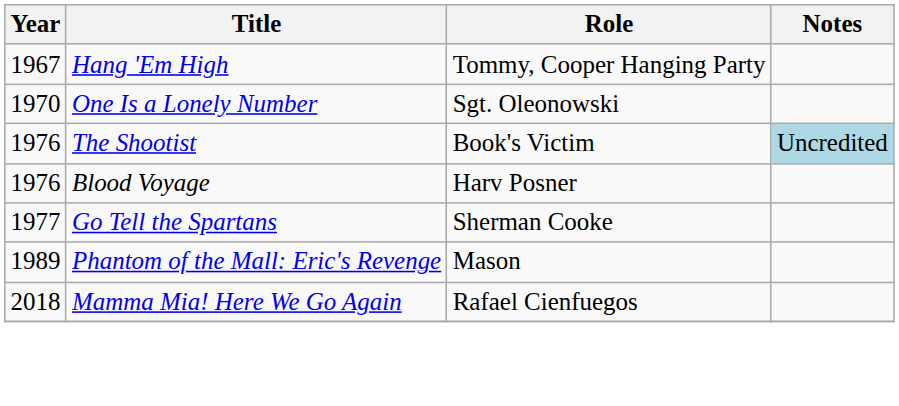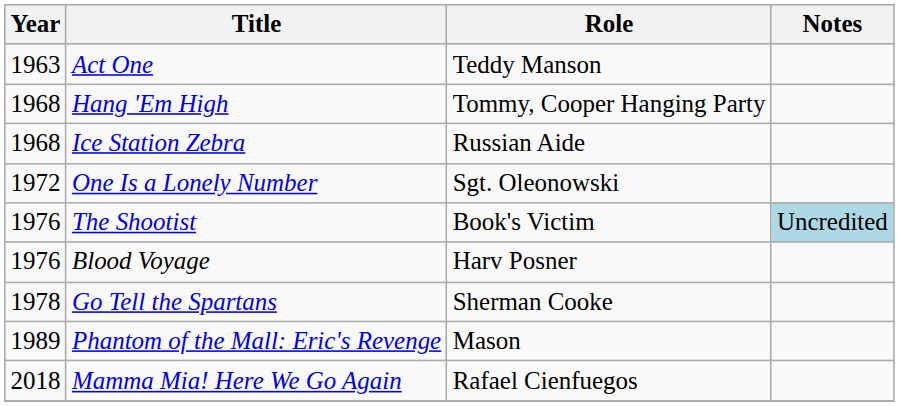 <table class="wikitable">
 <tr>
 <th>Year</th>
 <th>Title</th>
 <th>Role</th>
 <th class="unsortable">Notes</th>
 </tr>
 <tr>
-<td>1967</td>
+<td>1963</td>
+<td><em><a href='#'>Act One</a></em></td>
+<td>Teddy Manson</td>
+<td></td>
+</tr>
+<tr>
+<td>1968</td>
 <td><em><a href='#'>Hang 'Em High</a></em></td>
 <td>Tommy, Cooper Hanging Party</td>
 <td></td>
 </tr>
 <tr>
-<td>1970</td>
+<td>1968</td>
+<td><em><a href='#'>Ice Station Zebra</a></em></td>
+<td>Russian Aide</td>
+<td></td>
+</tr>
+<tr>
+<td>1972</td>
 <td><em><a href='#'>One Is a Lonely Number</a></em></td>
 <td>Sgt. Oleonowski</td>
 <td></td>
 </tr>
 <tr>
 <td>1976</td>
 <td><em><a href='#'>The Shootist</a></em></td>
 <td>Book's Victim</td>
 <td style="background: lightblue;">Uncredited</td>
 </tr>
 <tr>
 <td>1976</td>
 <td><em>Blood Voyage</em></td>
 <td>Harv Posner</td>
 <td></td>
 </tr>
 <tr>
-<td>1977</td>
+<td>1978</td>
 <td><em><a href='#'>Go Tell the Spartans</a></em></td>
 <td>Sherman Cooke</td>
 <td></td>
 </tr>
 <tr>
 <td>1989</td>
 <td><em><a href='#'>Phantom of the Mall: Eric's Revenge</a></em></td>
 <td>Mason</td>
 <td></td>
 </tr>
 <tr>
 <td>2018</td>
 <td><em><a href='#'>Mamma Mia! Here We Go Again</a></em></td>
 <td>Rafael Cienfuegos</td>
 <td></td>
 </tr>
 <tr>
 </tr>
 </table>
